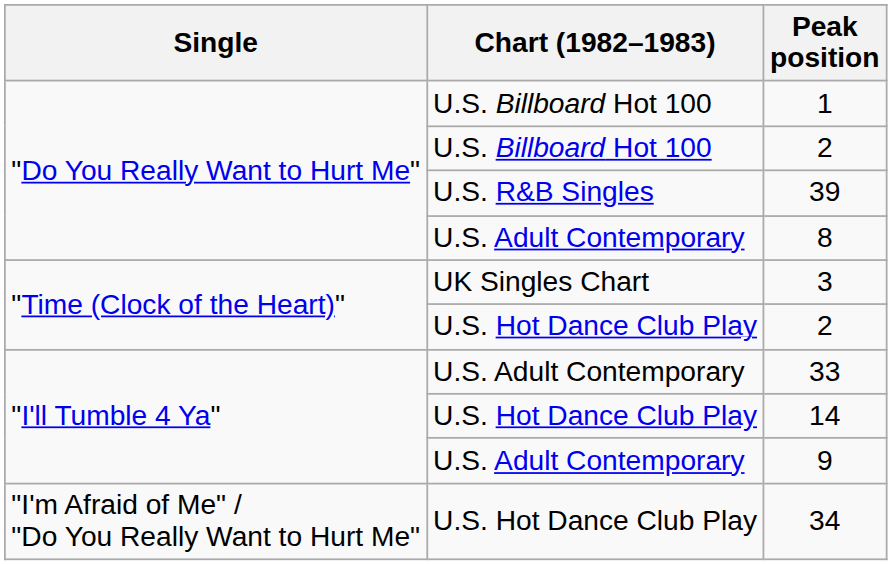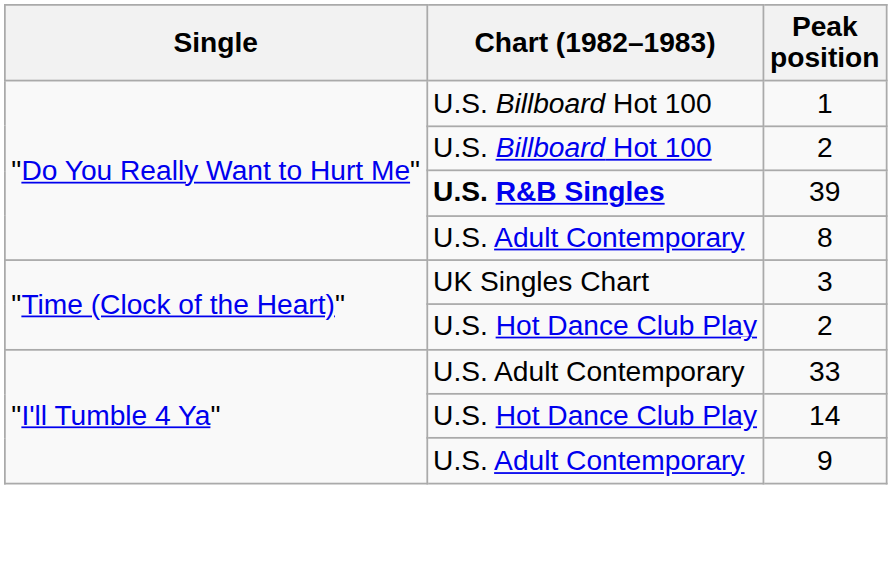 <table class="wikitable">
 <tr>
 <th>Single</th>
 <th>Chart (1982–1983)</th>
 <th>Peak<br>position</th>
 </tr>
 <tr>
 <td rowspan="4">"<a href='#'>Do You Really Want to Hurt Me</a>"</td>
 <td>U.S. <em>Billboard</em> Hot 100</td>
 <td align="center">1</td>
 </tr>
 <tr>
 <td>U.S. <a href='#'><em>Billboard</em> Hot 100</a></td>
 <td align="center">2</td>
 </tr>
 <tr>
-<td>U.S. <a href='#'>R&B Singles</a></td>
+<td><strong>U.S. <a href='#'>R&B Singles</a></strong></td>
 <td align="center">39</td>
 </tr>
 <tr>
 <td>U.S. <a href='#'>Adult Contemporary</a></td>
 <td align="center">8</td>
 </tr>
 <tr>
 <td rowspan="2">"<a href='#'>Time (Clock of the Heart)</a>"</td>
 <td>UK Singles Chart</td>
 <td align="center">3</td>
 </tr>
 <tr>
 <td>U.S. <a href='#'>Hot Dance Club Play</a></td>
 <td align="center">2</td>
 </tr>
 <tr>
 <td rowspan="3">"<a href='#'>I'll Tumble 4 Ya</a>"</td>
 <td>U.S. Adult Contemporary</td>
 <td align="center">33</td>
 </tr>
 <tr>
 <td>U.S. <a href='#'>Hot Dance Club Play</a></td>
 <td align="center">14</td>
 </tr>
 <tr>
 <td>U.S. <a href='#'>Adult Contemporary</a></td>
 <td align="center">9</td>
 </tr>
-<tr>
-<td>"I'm Afraid of Me" /<br> "Do You Really Want to Hurt Me"</td>
-<td>U.S. Hot Dance Club Play</td>
-<td align="center">34</td>
-</tr>
 </table>
